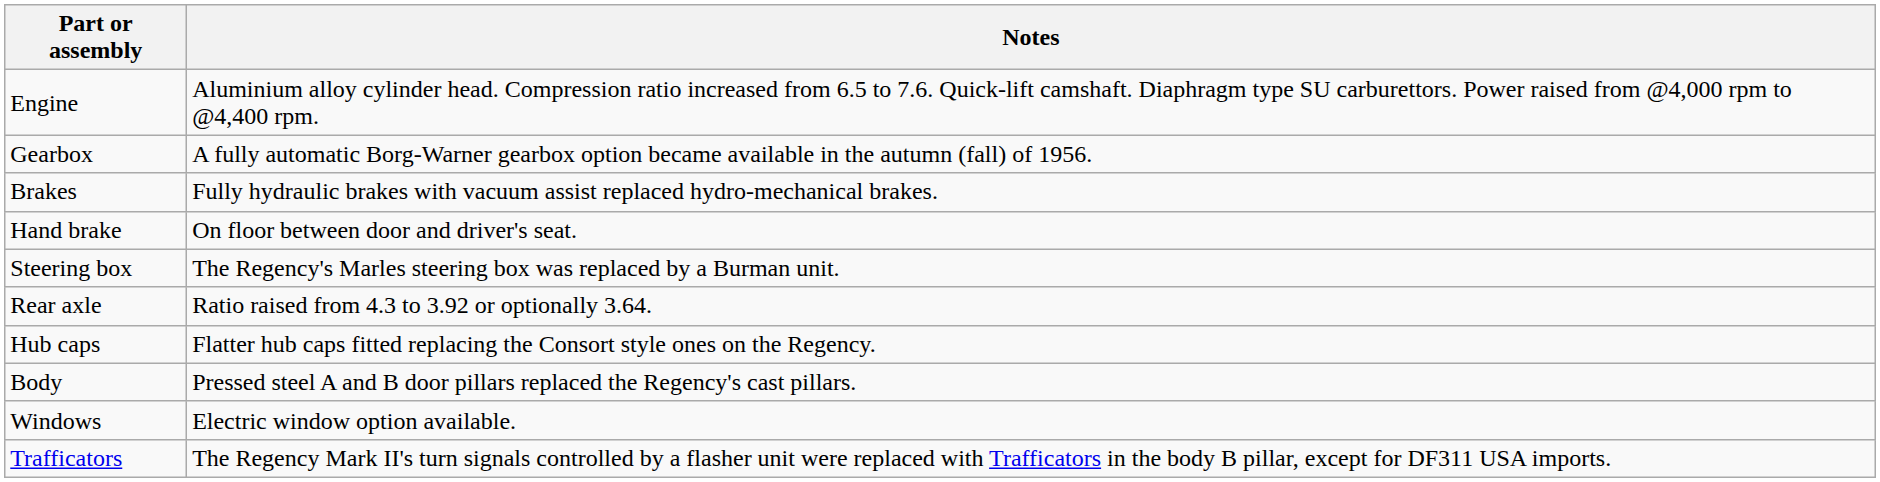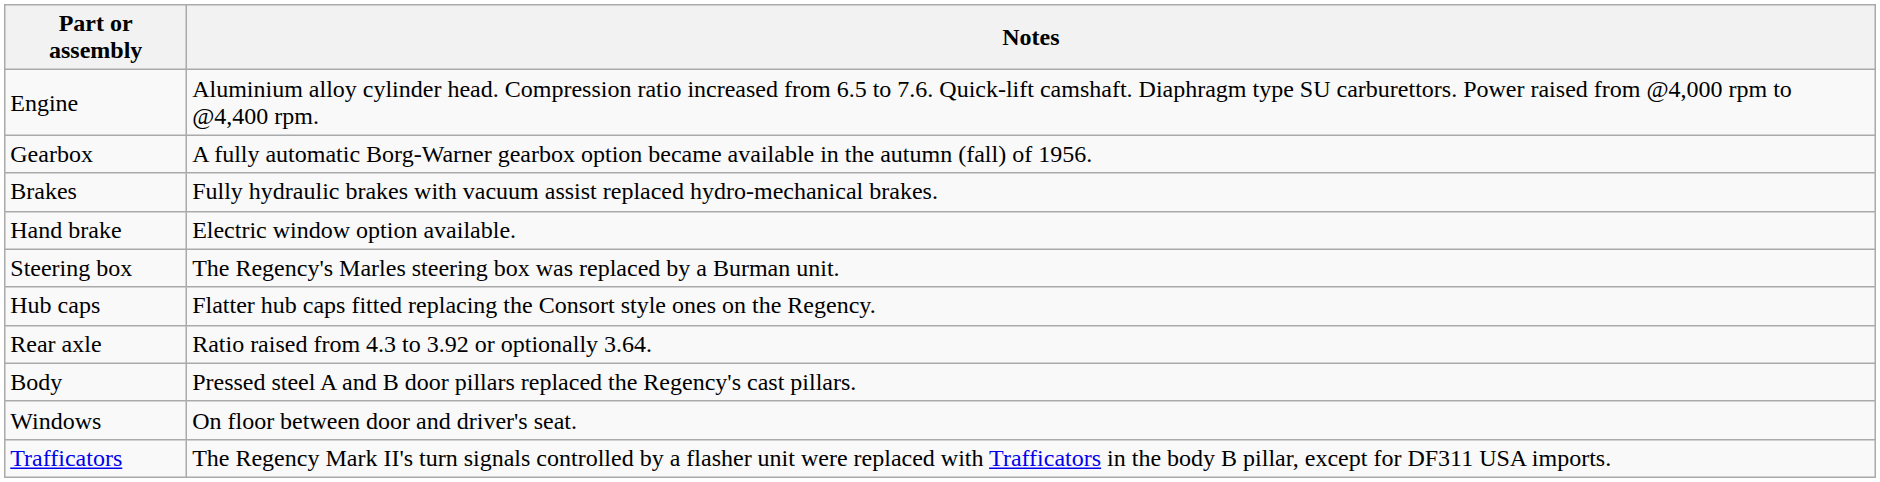 <table class="wikitable">
 <tr>
 <th>Part or assembly</th>
 <th>Notes</th>
 </tr>
 <tr>
 <td>Engine</td>
 <td>Aluminium alloy cylinder head. Compression ratio increased from 6.5 to 7.6. Quick-lift camshaft. Diaphragm type SU carburettors. Power raised from @4,000 rpm to @4,400 rpm.</td>
 </tr>
 <tr>
 <td>Gearbox</td>
 <td>A fully automatic Borg-Warner gearbox option became available in the autumn (fall) of 1956.</td>
 </tr>
 <tr>
 <td>Brakes</td>
 <td>Fully hydraulic brakes with vacuum assist replaced hydro-mechanical brakes.</td>
 </tr>
 <tr>
 <td>Hand brake</td>
-<td>On floor between door and driver's seat.</td>
+<td>Electric window option available.</td>
 </tr>
 <tr>
 <td>Steering box</td>
 <td>The Regency's Marles steering box was replaced by a Burman unit.</td>
 </tr>
 <tr>
+<td>Hub caps</td>
+<td>Flatter hub caps fitted replacing the Consort style ones on the Regency.</td>
+</tr>
+<tr>
 <td>Rear axle</td>
 <td>Ratio raised from 4.3 to 3.92 or optionally 3.64.</td>
-</tr>
-<tr>
-<td>Hub caps</td>
-<td>Flatter hub caps fitted replacing the Consort style ones on the Regency.</td>
 </tr>
 <tr>
 <td>Body</td>
 <td>Pressed steel A and B door pillars replaced the Regency's cast pillars.</td>
 </tr>
 <tr>
 <td>Windows</td>
-<td>Electric window option available.</td>
+<td>On floor between door and driver's seat.</td>
 </tr>
 <tr>
 <td><a href='#'>Trafficators</a></td>
 <td>The Regency Mark II's turn signals controlled by a flasher unit were replaced with <a href='#'>Trafficators</a> in the body B pillar, except for DF311 USA imports.</td>
 </tr>
 </table>
